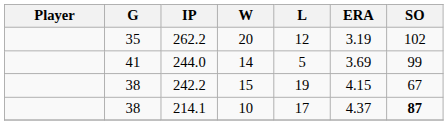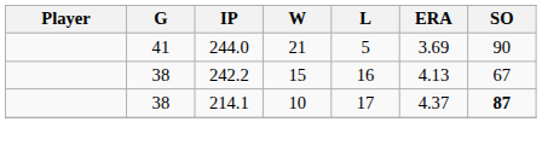 <table class="wikitable sortable">
 <tr>
 <th bgcolor="#DDDDFF" width="16%">Player</th>
 <th bgcolor="#DDDDFF" width="9%">G</th>
 <th bgcolor="#DDDDFF" width="9%">IP</th>
 <th bgcolor="#DDDDFF" width="9%">W</th>
 <th bgcolor="#DDDDFF" width="9%">L</th>
 <th bgcolor="#DDDDFF" width="9%">ERA</th>
 <th bgcolor="#DDDDFF" width="9%">SO</th>
 </tr>
 <tr align="center">
 <td></td>
-<td>35</td>
-<td>262.2</td>
-<td>20</td>
-<td>12</td>
-<td>3.19</td>
-<td>102</td>
-</tr>
-<tr align="center">
-<td></td>
 <td>41</td>
 <td>244.0</td>
-<td>14</td>
+<td>21</td>
 <td>5</td>
 <td>3.69</td>
-<td>99</td>
+<td>90</td>
 </tr>
 <tr align="center">
 <td></td>
 <td>38</td>
 <td>242.2</td>
 <td>15</td>
-<td>19</td>
-<td>4.15</td>
+<td>16</td>
+<td>4.13</td>
 <td>67</td>
 </tr>
 <tr align="center">
 <td></td>
 <td>38</td>
 <td>214.1</td>
 <td>10</td>
 <td>17</td>
 <td>4.37</td>
 <td><strong>87</strong></td>
 </tr>
 <tr align="center">
 </tr>
 </table>
